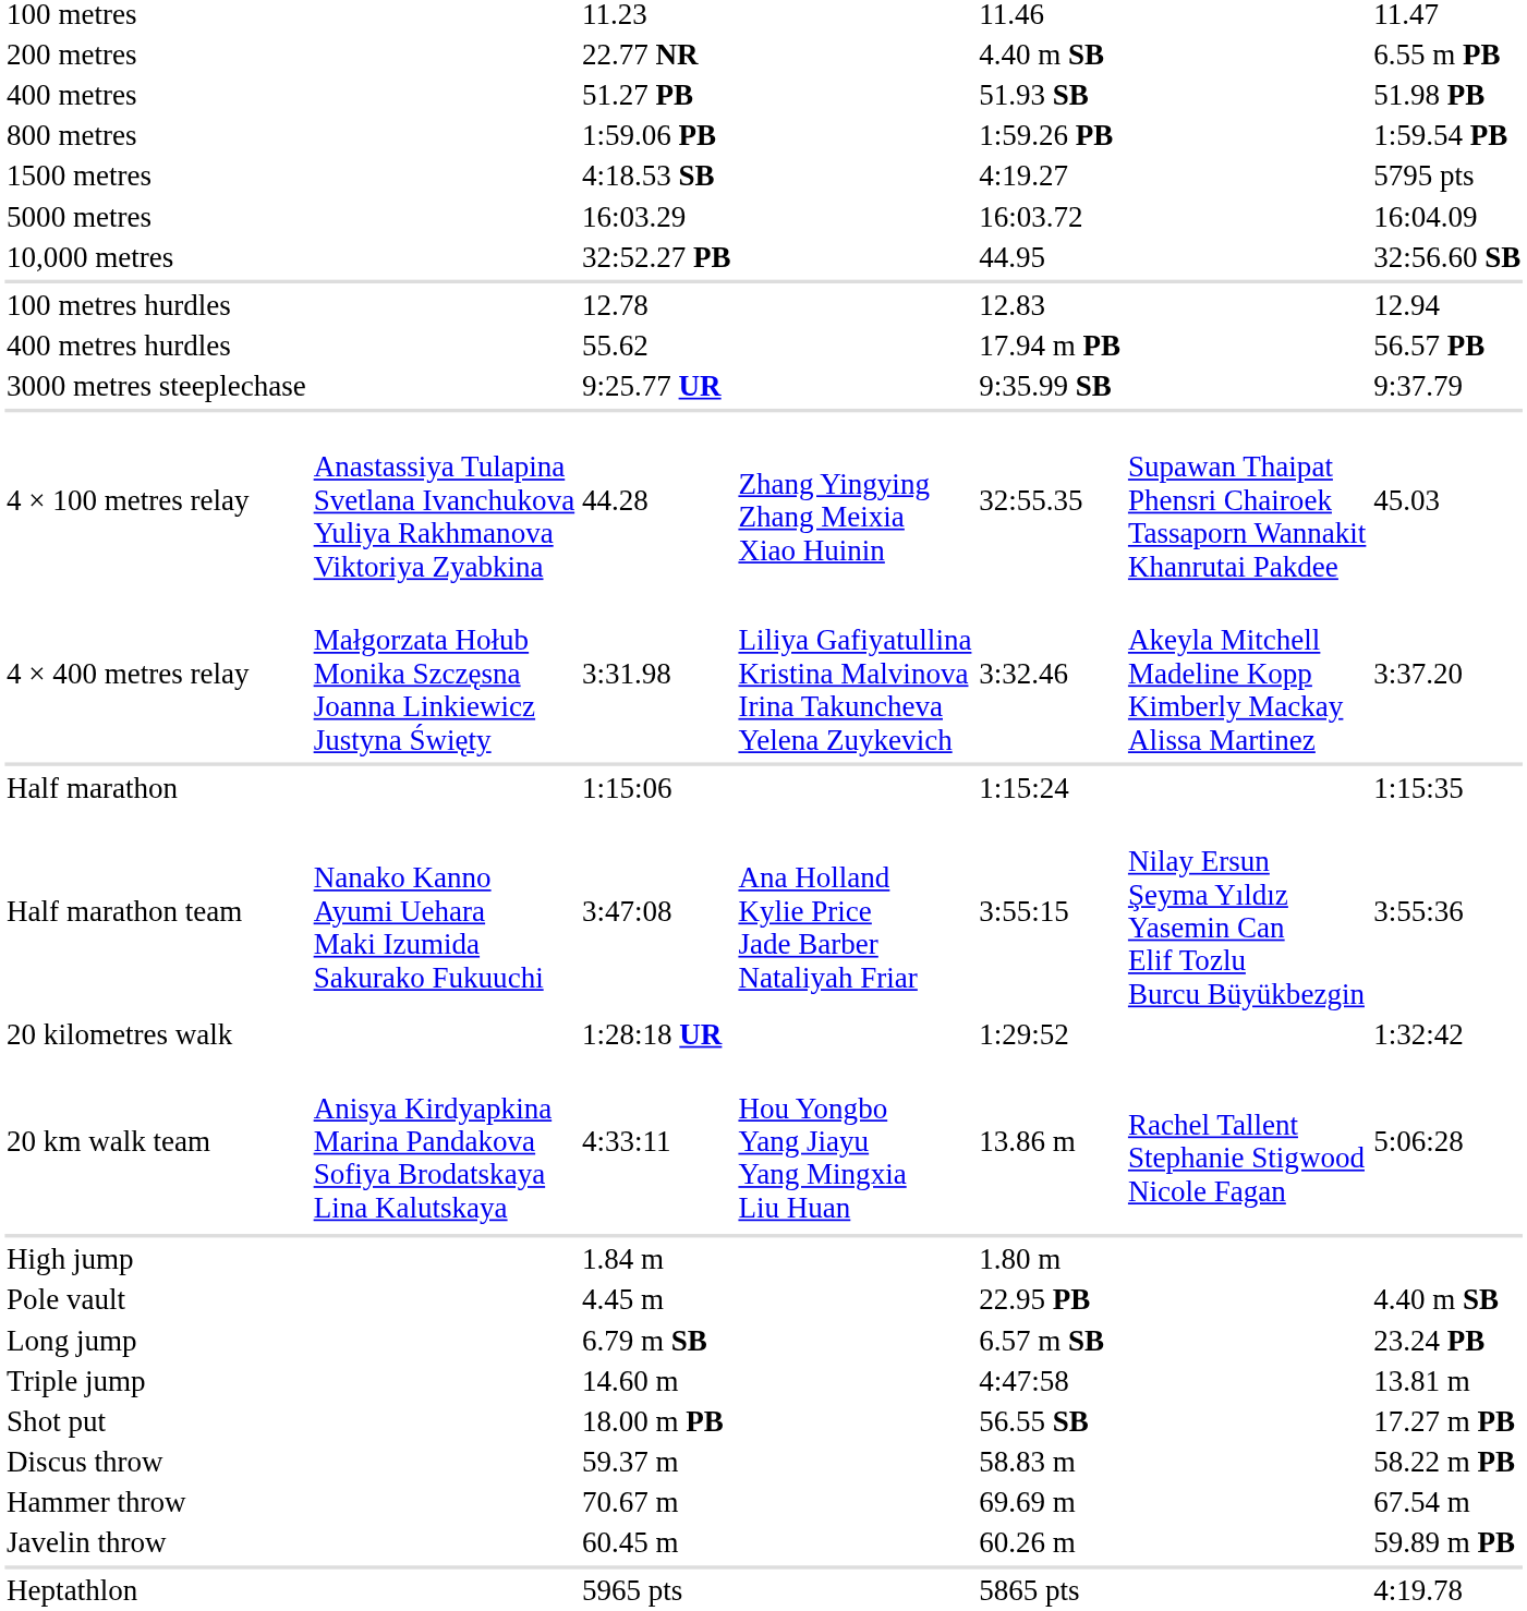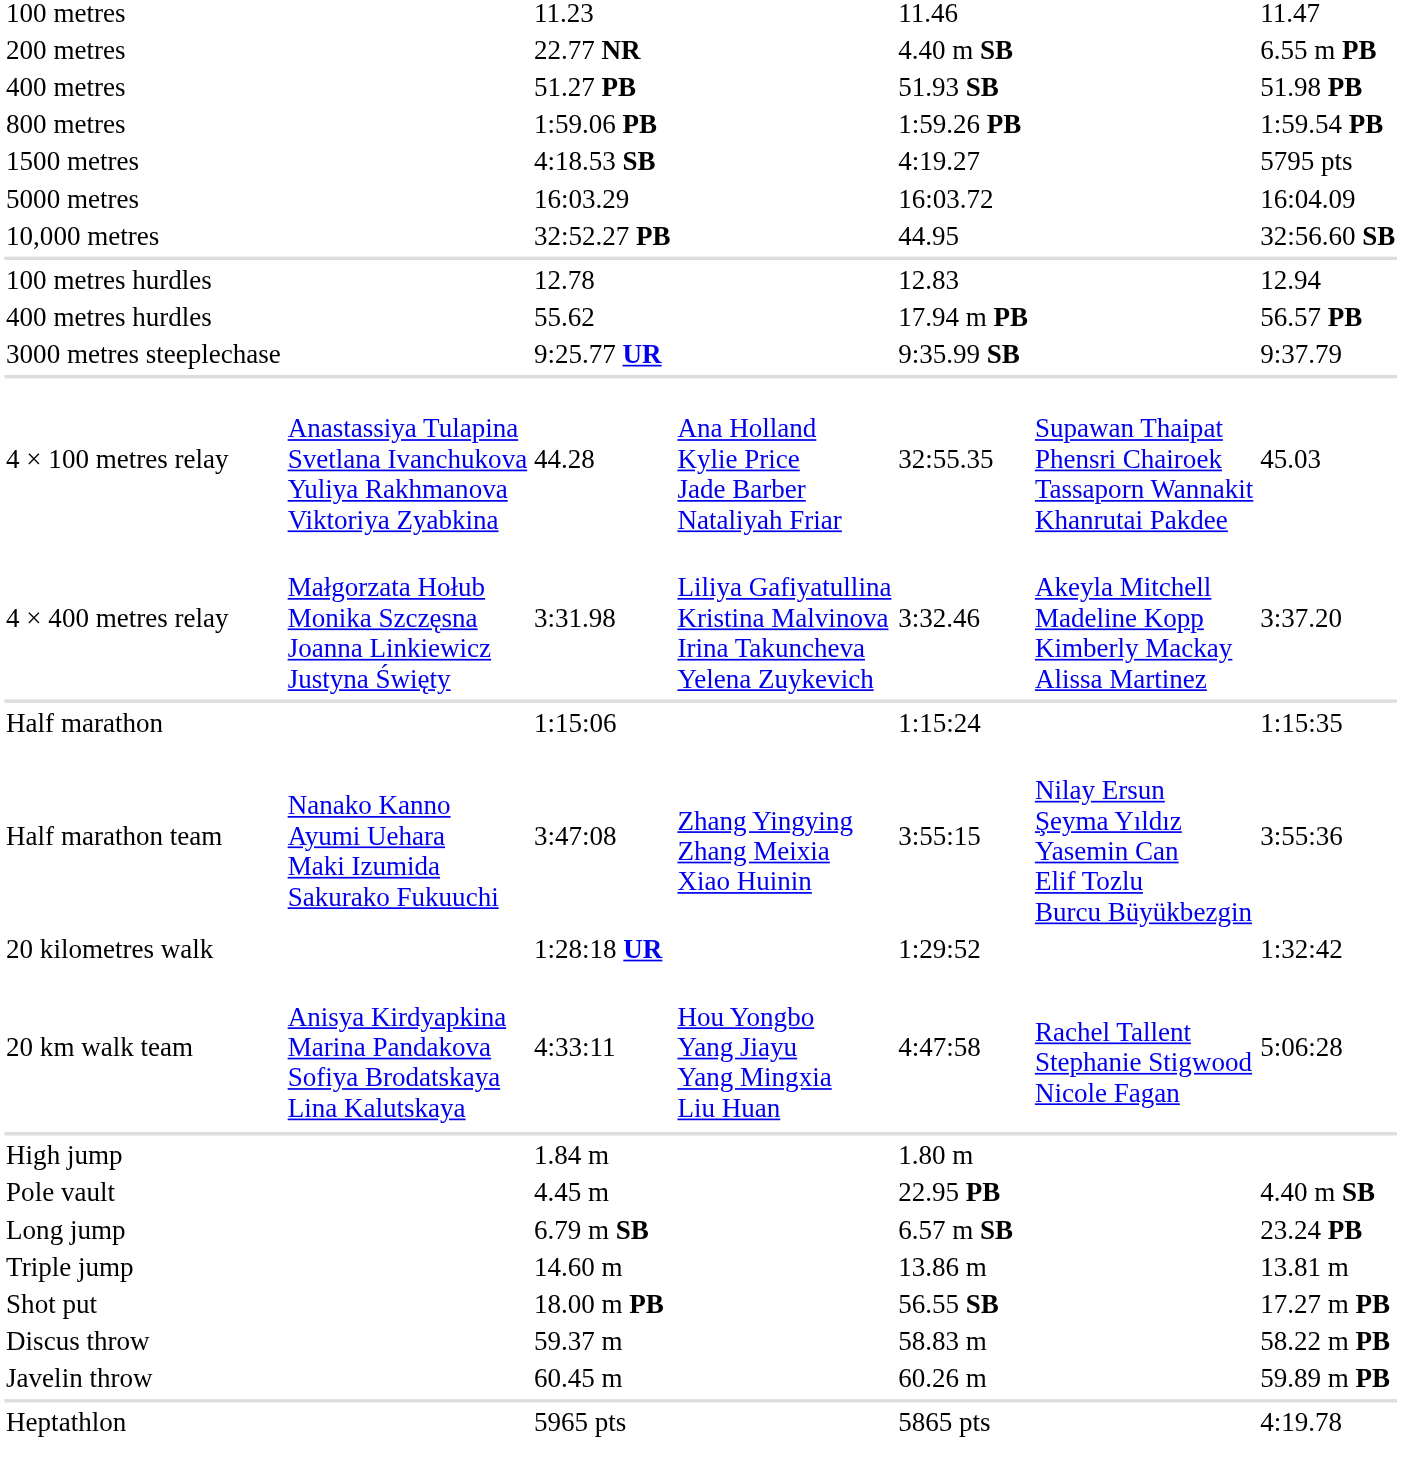 <table>
 <tr>
 <td>100 metres<br></td>
 <td></td>
 <td>11.23</td>
 <td></td>
 <td>11.46</td>
 <td></td>
 <td>11.47</td>
 </tr>
 <tr>
 <td>200 metres<br></td>
 <td></td>
 <td>22.77 <strong>NR</strong></td>
 <td></td>
 <td>4.40 m <strong>SB</strong></td>
 <td></td>
 <td>6.55 m <strong>PB</strong></td>
 </tr>
 <tr>
 <td>400 metres<br></td>
 <td></td>
 <td>51.27 <strong>PB</strong></td>
 <td></td>
 <td>51.93 <strong>SB</strong></td>
 <td></td>
 <td>51.98 <strong>PB</strong></td>
 </tr>
 <tr>
 <td>800 metres<br></td>
 <td></td>
 <td>1:59.06 <strong>PB</strong></td>
 <td></td>
 <td>1:59.26 <strong>PB</strong></td>
 <td></td>
 <td>1:59.54 <strong>PB</strong></td>
 </tr>
 <tr>
 <td>1500 metres<br></td>
 <td></td>
 <td>4:18.53 <strong>SB</strong></td>
 <td></td>
 <td>4:19.27</td>
 <td></td>
 <td>5795 pts</td>
 </tr>
 <tr>
 <td>5000 metres<br></td>
 <td></td>
 <td>16:03.29</td>
 <td></td>
 <td>16:03.72</td>
 <td></td>
 <td>16:04.09</td>
 </tr>
 <tr>
 <td>10,000 metres<br></td>
 <td></td>
 <td>32:52.27 <strong>PB</strong></td>
 <td></td>
 <td>44.95</td>
 <td></td>
 <td>32:56.60 <strong>SB</strong></td>
 </tr>
 <tr bgcolor=#DDDDDD>
 <td colspan=7></td>
 </tr>
 <tr>
 <td>100 metres hurdles<br></td>
 <td></td>
 <td>12.78</td>
 <td></td>
 <td>12.83</td>
 <td></td>
 <td>12.94</td>
 </tr>
 <tr>
 <td>400 metres hurdles<br></td>
 <td></td>
 <td>55.62</td>
 <td></td>
 <td>17.94 m <strong>PB</strong></td>
 <td></td>
 <td>56.57 <strong>PB</strong></td>
 </tr>
 <tr>
 <td>3000 metres steeplechase<br></td>
 <td></td>
 <td>9:25.77 <strong><a href='#'>UR</a></strong></td>
 <td></td>
 <td>9:35.99 <strong>SB</strong></td>
 <td></td>
 <td>9:37.79</td>
 </tr>
 <tr bgcolor=#DDDDDD>
 <td colspan=7></td>
 </tr>
 <tr>
 <td>4 × 100 metres relay<br></td>
 <td><br><a href='#'>Anastassiya Tulapina</a><br><a href='#'>Svetlana Ivanchukova</a><br><a href='#'>Yuliya Rakhmanova</a><br><a href='#'>Viktoriya Zyabkina</a></td>
 <td>44.28</td>
-<td><br><a href='#'>Zhang Yingying</a><br><a href='#'>Zhang Meixia</a><br><a href='#'>Xiao Huinin</a></td>
+<td><br><a href='#'>Ana Holland</a><br><a href='#'>Kylie Price</a><br><a href='#'>Jade Barber</a><br><a href='#'>Nataliyah Friar</a></td>
 <td>32:55.35</td>
 <td><br><a href='#'>Supawan Thaipat</a><br><a href='#'>Phensri Chairoek</a><br><a href='#'>Tassaporn Wannakit</a><br><a href='#'>Khanrutai Pakdee</a></td>
 <td>45.03</td>
 </tr>
 <tr>
 <td>4 × 400 metres relay<br></td>
 <td><br><a href='#'>Małgorzata Hołub</a><br><a href='#'>Monika Szczęsna</a><br><a href='#'>Joanna Linkiewicz</a><br><a href='#'>Justyna Święty</a></td>
 <td>3:31.98</td>
 <td><br><a href='#'>Liliya Gafiyatullina</a><br><a href='#'>Kristina Malvinova</a><br><a href='#'>Irina Takuncheva</a><br><a href='#'>Yelena Zuykevich</a></td>
 <td>3:32.46</td>
 <td><br><a href='#'>Akeyla Mitchell</a><br><a href='#'>Madeline Kopp</a><br><a href='#'>Kimberly Mackay</a><br><a href='#'>Alissa Martinez</a></td>
 <td>3:37.20</td>
 </tr>
 <tr bgcolor=#DDDDDD>
 <td colspan=7></td>
 </tr>
 <tr>
 <td>Half marathon<br></td>
 <td></td>
 <td>1:15:06</td>
 <td></td>
 <td>1:15:24</td>
 <td></td>
 <td>1:15:35</td>
 </tr>
 <tr>
 <td>Half marathon team<br></td>
 <td><br><a href='#'>Nanako Kanno</a><br><a href='#'>Ayumi Uehara</a><br><a href='#'>Maki Izumida</a><br><a href='#'>Sakurako Fukuuchi</a></td>
 <td>3:47:08</td>
-<td><br><a href='#'>Ana Holland</a><br><a href='#'>Kylie Price</a><br><a href='#'>Jade Barber</a><br><a href='#'>Nataliyah Friar</a></td>
+<td><br><a href='#'>Zhang Yingying</a><br><a href='#'>Zhang Meixia</a><br><a href='#'>Xiao Huinin</a></td>
 <td>3:55:15</td>
 <td><br><a href='#'>Nilay Ersun</a><br><a href='#'>Şeyma Yıldız</a><br><a href='#'>Yasemin Can</a><br><a href='#'>Elif Tozlu</a><br><a href='#'>Burcu Büyükbezgin</a></td>
 <td>3:55:36</td>
 </tr>
 <tr>
 <td>20 kilometres walk<br></td>
 <td></td>
 <td>1:28:18 <strong><a href='#'>UR</a></strong></td>
 <td></td>
 <td>1:29:52</td>
 <td></td>
 <td>1:32:42</td>
 </tr>
 <tr>
 <td>20 km walk team<br></td>
 <td><br><a href='#'>Anisya Kirdyapkina</a><br><a href='#'>Marina Pandakova</a><br><a href='#'>Sofiya Brodatskaya</a><br><a href='#'>Lina Kalutskaya</a></td>
 <td>4:33:11</td>
 <td><br><a href='#'>Hou Yongbo</a><br><a href='#'>Yang Jiayu</a><br><a href='#'>Yang Mingxia</a><br><a href='#'>Liu Huan</a></td>
-<td>13.86 m</td>
+<td>4:47:58</td>
 <td><br><a href='#'>Rachel Tallent</a><br><a href='#'>Stephanie Stigwood</a><br><a href='#'>Nicole Fagan</a></td>
 <td>5:06:28</td>
 </tr>
 <tr>
 </tr>
 <tr bgcolor=#DDDDDD>
 <td colspan=7></td>
 </tr>
 <tr>
 <td>High jump<br></td>
 <td></td>
 <td>1.84 m</td>
 <td><br></td>
 <td>1.80 m</td>
 <td></td>
 <td></td>
 </tr>
 <tr>
 <td>Pole vault<br></td>
 <td></td>
 <td>4.45 m</td>
 <td></td>
 <td>22.95 <strong>PB</strong></td>
 <td></td>
 <td>4.40 m <strong>SB</strong></td>
 </tr>
 <tr>
 <td>Long jump<br></td>
 <td></td>
 <td>6.79 m <strong>SB</strong></td>
 <td></td>
 <td>6.57 m <strong>SB</strong></td>
 <td></td>
 <td>23.24 <strong>PB</strong></td>
 </tr>
 <tr>
 <td>Triple jump<br></td>
 <td></td>
 <td>14.60 m</td>
 <td></td>
-<td>4:47:58</td>
+<td>13.86 m</td>
 <td></td>
 <td>13.81 m</td>
 </tr>
 <tr>
 <td>Shot put<br></td>
 <td></td>
 <td>18.00 m <strong>PB</strong></td>
 <td></td>
 <td>56.55 <strong>SB</strong></td>
 <td></td>
 <td>17.27 m <strong>PB</strong></td>
 </tr>
 <tr>
 <td>Discus throw<br></td>
 <td></td>
 <td>59.37 m</td>
 <td></td>
 <td>58.83 m</td>
 <td></td>
 <td>58.22 m <strong>PB</strong></td>
-</tr>
-<tr>
-<td>Hammer throw<br></td>
-<td></td>
-<td>70.67 m</td>
-<td></td>
-<td>69.69 m</td>
-<td></td>
-<td>67.54 m</td>
 </tr>
 <tr>
 <td>Javelin throw<br></td>
 <td></td>
 <td>60.45 m</td>
 <td></td>
 <td>60.26 m</td>
 <td></td>
 <td>59.89 m <strong>PB</strong></td>
 </tr>
 <tr bgcolor=#DDDDDD>
 <td colspan=7></td>
 </tr>
 <tr>
 <td>Heptathlon<br></td>
 <td></td>
 <td>5965 pts</td>
 <td></td>
 <td>5865 pts</td>
 <td></td>
 <td>4:19.78</td>
 </tr>
 </table>
